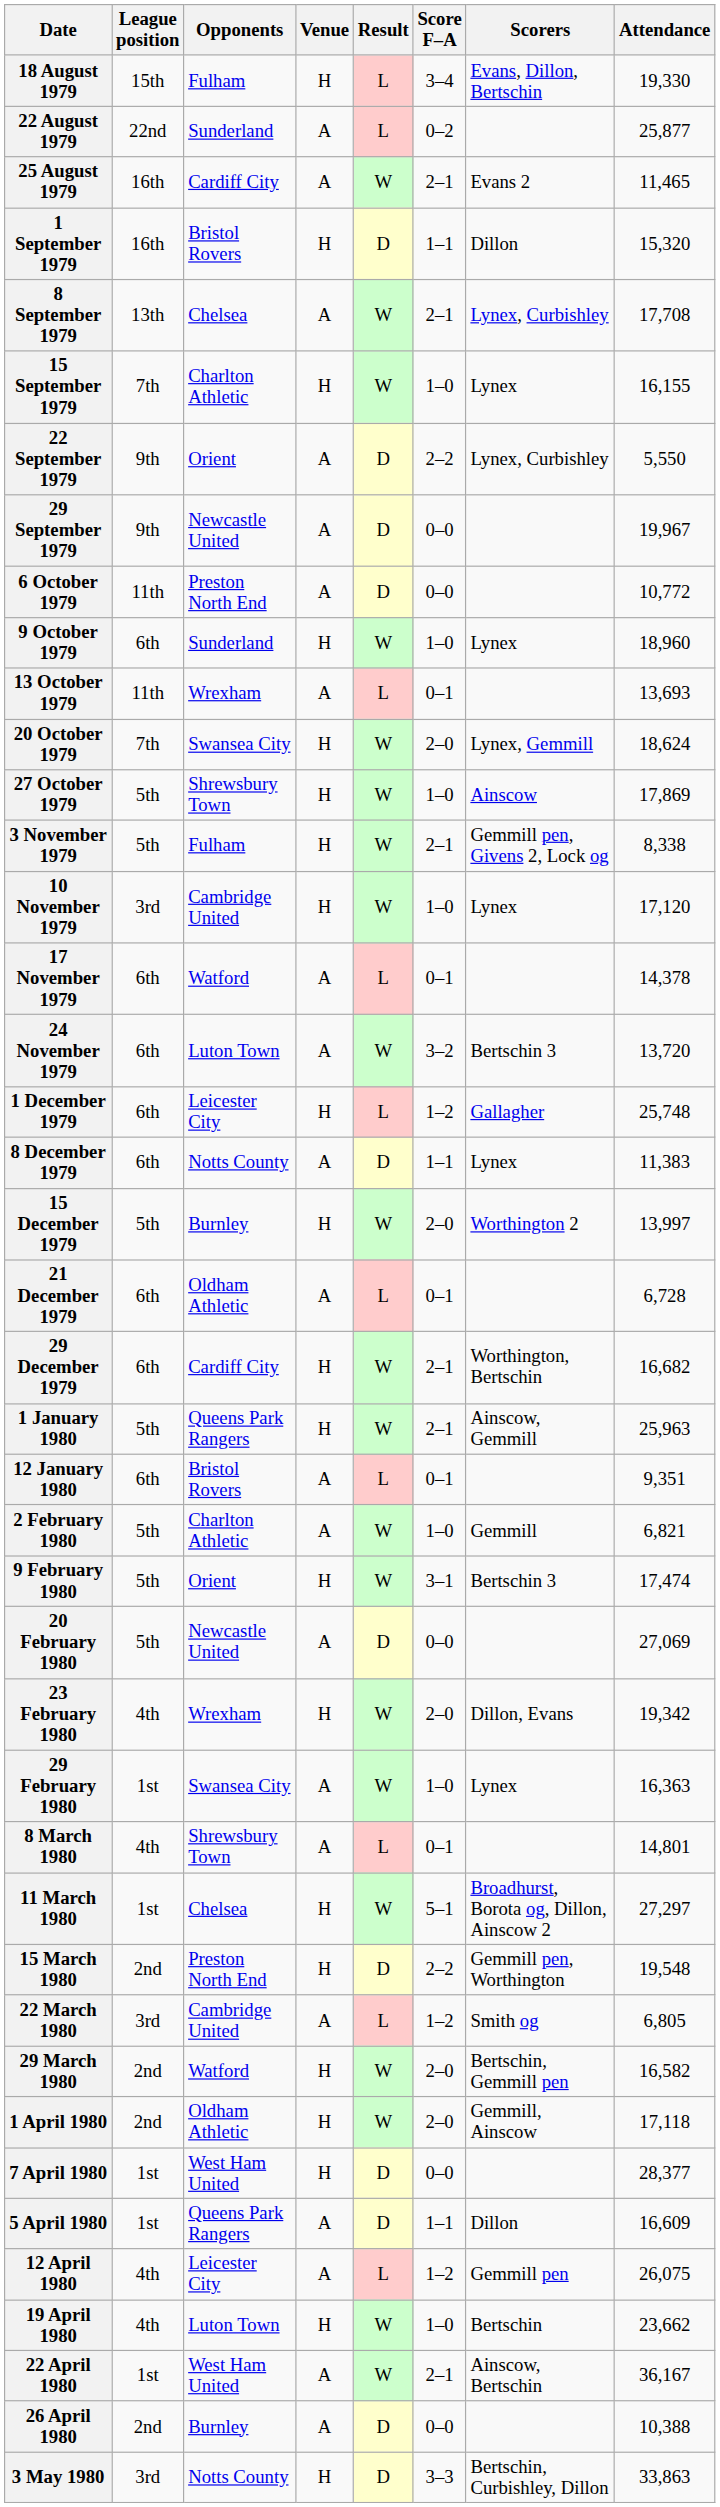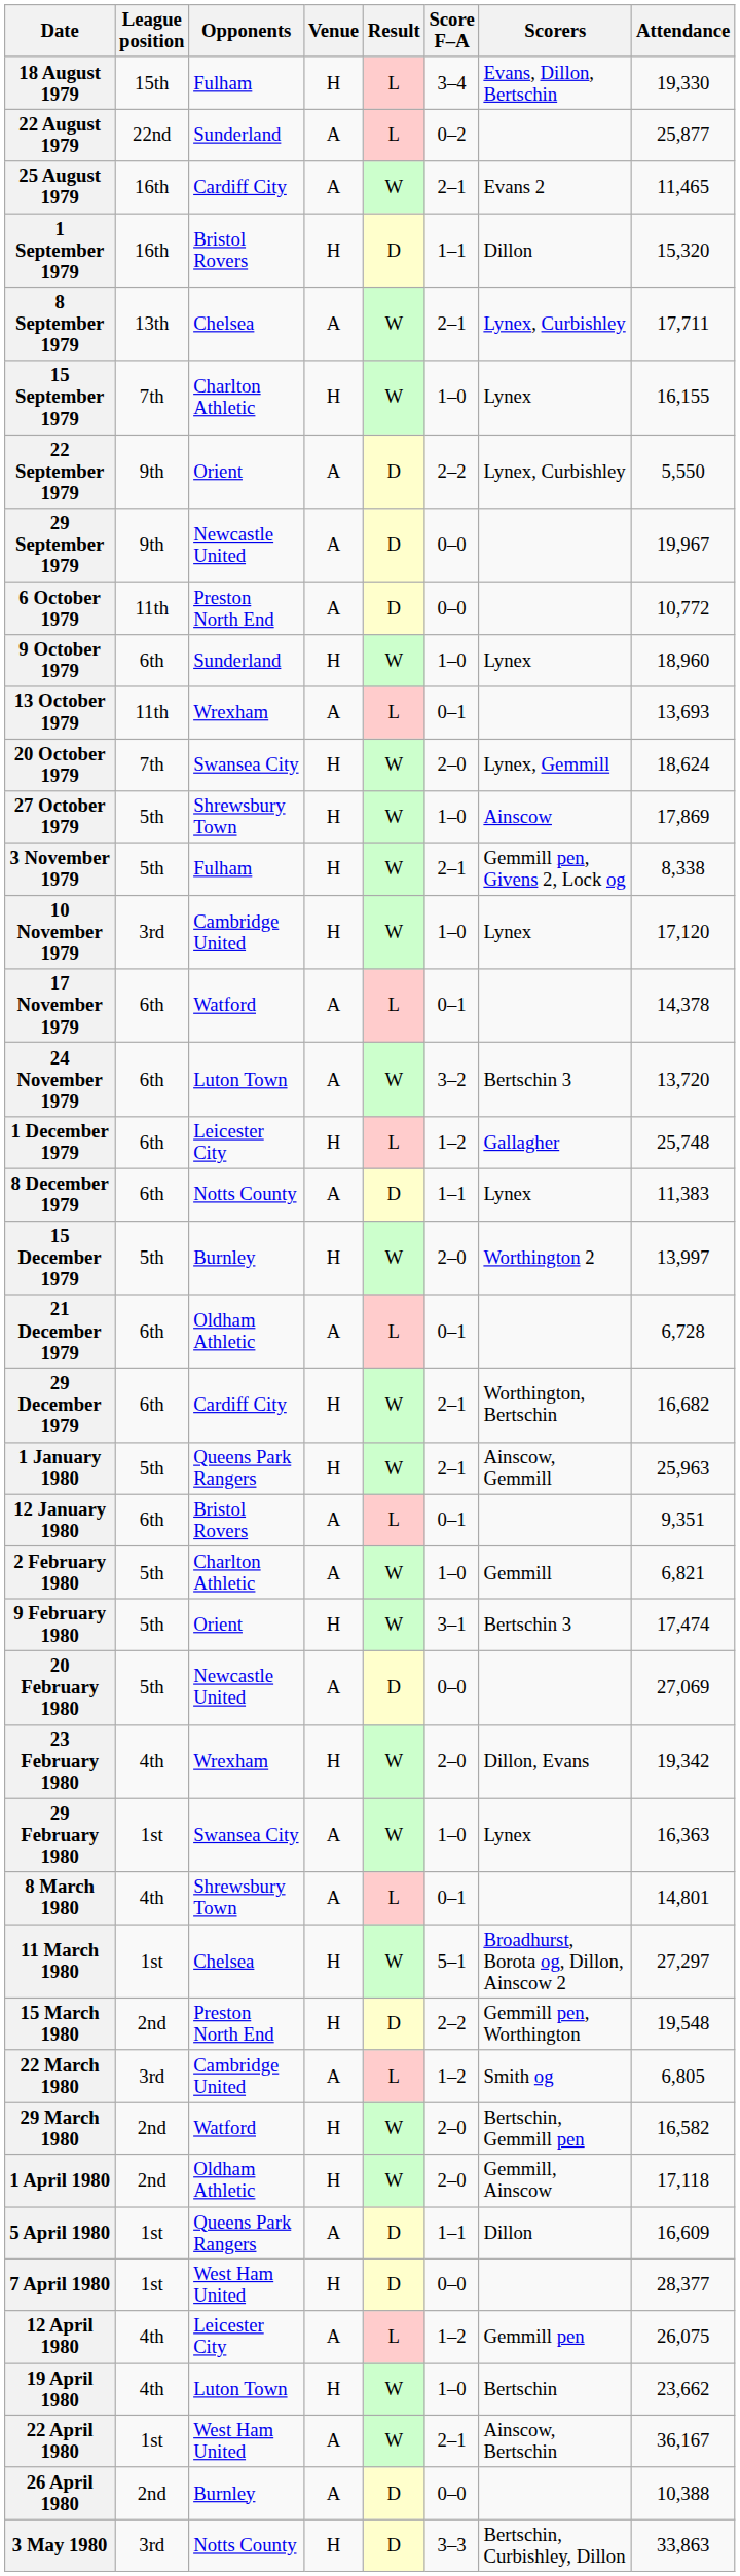 <table class="wikitable plainrowheaders" style="text-align:center">
 <tr>
 <th scope="col">Date</th>
 <th scope="col">League<br>position</th>
 <th scope="col">Opponents</th>
 <th scope="col">Venue</th>
 <th scope="col">Result</th>
 <th scope="col">Score<br>F–A</th>
 <th scope="col">Scorers</th>
 <th scope="col">Attendance</th>
 </tr>
 <tr>
 <th scope="row">18 August 1979</th>
 <td>15th</td>
 <td align="left"><a href='#'>Fulham</a></td>
 <td>H</td>
 <td style="background:#fcc">L</td>
 <td>3–4</td>
 <td align="left"><a href='#'>Evans</a>, <a href='#'>Dillon</a>, <a href='#'>Bertschin</a></td>
 <td>19,330</td>
 </tr>
 <tr>
 <th scope="row">22 August 1979</th>
 <td>22nd</td>
 <td align="left"><a href='#'>Sunderland</a></td>
 <td>A</td>
 <td style="background:#fcc">L</td>
 <td>0–2</td>
 <td align="left"></td>
 <td>25,877</td>
 </tr>
 <tr>
 <th scope="row">25 August 1979</th>
 <td>16th</td>
 <td align="left"><a href='#'>Cardiff City</a></td>
 <td>A</td>
 <td style="background:#cfc">W</td>
 <td>2–1</td>
 <td align="left">Evans 2</td>
 <td>11,465</td>
 </tr>
 <tr>
 <th scope="row">1 September 1979</th>
 <td>16th</td>
 <td align="left"><a href='#'>Bristol Rovers</a></td>
 <td>H</td>
 <td style="background:#ffc">D</td>
 <td>1–1</td>
 <td align="left">Dillon</td>
 <td>15,320</td>
 </tr>
 <tr>
 <th scope="row">8 September 1979</th>
 <td>13th</td>
 <td align="left"><a href='#'>Chelsea</a></td>
 <td>A</td>
 <td style="background:#cfc">W</td>
 <td>2–1</td>
 <td align="left"><a href='#'>Lynex</a>, <a href='#'>Curbishley</a></td>
-<td>17,708</td>
+<td>17,711</td>
 </tr>
 <tr>
 <th scope="row">15 September 1979</th>
 <td>7th</td>
 <td align="left"><a href='#'>Charlton Athletic</a></td>
 <td>H</td>
 <td style="background:#cfc">W</td>
 <td>1–0</td>
 <td align="left">Lynex</td>
 <td>16,155</td>
 </tr>
 <tr>
 <th scope="row">22 September 1979</th>
 <td>9th</td>
 <td align="left"><a href='#'>Orient</a></td>
 <td>A</td>
 <td style="background:#ffc">D</td>
 <td>2–2</td>
 <td align="left">Lynex, Curbishley</td>
 <td>5,550</td>
 </tr>
 <tr>
 <th scope="row">29 September 1979</th>
 <td>9th</td>
 <td align="left"><a href='#'>Newcastle United</a></td>
 <td>A</td>
 <td style="background:#ffc">D</td>
 <td>0–0</td>
 <td align="left"></td>
 <td>19,967</td>
 </tr>
 <tr>
 <th scope="row">6 October 1979</th>
 <td>11th</td>
 <td align="left"><a href='#'>Preston North End</a></td>
 <td>A</td>
 <td style="background:#ffc">D</td>
 <td>0–0</td>
 <td align="left"></td>
 <td>10,772</td>
 </tr>
 <tr>
 <th scope="row">9 October 1979</th>
 <td>6th</td>
 <td align="left"><a href='#'>Sunderland</a></td>
 <td>H</td>
 <td style="background:#cfc">W</td>
 <td>1–0</td>
 <td align="left">Lynex</td>
 <td>18,960</td>
 </tr>
 <tr>
 <th scope="row">13 October 1979</th>
 <td>11th</td>
 <td align="left"><a href='#'>Wrexham</a></td>
 <td>A</td>
 <td style="background:#fcc">L</td>
 <td>0–1</td>
 <td align="left"></td>
 <td>13,693</td>
 </tr>
 <tr>
 <th scope="row">20 October 1979</th>
 <td>7th</td>
 <td align="left"><a href='#'>Swansea City</a></td>
 <td>H</td>
 <td style="background:#cfc">W</td>
 <td>2–0</td>
 <td align="left">Lynex, <a href='#'>Gemmill</a></td>
 <td>18,624</td>
 </tr>
 <tr>
 <th scope="row">27 October 1979</th>
 <td>5th</td>
 <td align="left"><a href='#'>Shrewsbury Town</a></td>
 <td>H</td>
 <td style="background:#cfc">W</td>
 <td>1–0</td>
 <td align="left"><a href='#'>Ainscow</a></td>
 <td>17,869</td>
 </tr>
 <tr>
 <th scope="row">3 November 1979</th>
 <td>5th</td>
 <td align="left"><a href='#'>Fulham</a></td>
 <td>H</td>
 <td style="background:#cfc">W</td>
 <td>2–1</td>
 <td align="left">Gemmill <a href='#'>pen</a>, <a href='#'>Givens</a> 2, Lock <a href='#'>og</a></td>
 <td>8,338</td>
 </tr>
 <tr>
 <th scope="row">10 November 1979</th>
 <td>3rd</td>
 <td align="left"><a href='#'>Cambridge United</a></td>
 <td>H</td>
 <td style="background:#cfc">W</td>
 <td>1–0</td>
 <td align="left">Lynex</td>
 <td>17,120</td>
 </tr>
 <tr>
 <th scope="row">17 November 1979</th>
 <td>6th</td>
 <td align="left"><a href='#'>Watford</a></td>
 <td>A</td>
 <td style="background:#fcc">L</td>
 <td>0–1</td>
 <td align="left"></td>
 <td>14,378</td>
 </tr>
 <tr>
 <th scope="row">24 November 1979</th>
 <td>6th</td>
 <td align="left"><a href='#'>Luton Town</a></td>
 <td>A</td>
 <td style="background:#cfc">W</td>
 <td>3–2</td>
 <td align="left">Bertschin 3</td>
 <td>13,720</td>
 </tr>
 <tr>
 <th scope="row">1 December 1979</th>
 <td>6th</td>
 <td align="left"><a href='#'>Leicester City</a></td>
 <td>H</td>
 <td style="background:#fcc">L</td>
 <td>1–2</td>
 <td align="left"><a href='#'>Gallagher</a></td>
 <td>25,748</td>
 </tr>
 <tr>
 <th scope="row">8 December 1979</th>
 <td>6th</td>
 <td align="left"><a href='#'>Notts County</a></td>
 <td>A</td>
 <td style="background:#ffc">D</td>
 <td>1–1</td>
 <td align="left">Lynex</td>
 <td>11,383</td>
 </tr>
 <tr>
 <th scope="row">15 December 1979</th>
 <td>5th</td>
 <td align="left"><a href='#'>Burnley</a></td>
 <td>H</td>
 <td style="background:#cfc">W</td>
 <td>2–0</td>
 <td align="left"><a href='#'>Worthington</a> 2</td>
 <td>13,997</td>
 </tr>
 <tr>
 <th scope="row">21 December 1979</th>
 <td>6th</td>
 <td align="left"><a href='#'>Oldham Athletic</a></td>
 <td>A</td>
 <td style="background:#fcc">L</td>
 <td>0–1</td>
 <td></td>
 <td>6,728</td>
 </tr>
 <tr>
 <th scope="row">29 December 1979</th>
 <td>6th</td>
 <td align="left"><a href='#'>Cardiff City</a></td>
 <td>H</td>
 <td style="background:#cfc">W</td>
 <td>2–1</td>
 <td align="left">Worthington, Bertschin</td>
 <td>16,682</td>
 </tr>
 <tr>
 <th scope="row">1 January 1980</th>
 <td>5th</td>
 <td align="left"><a href='#'>Queens Park Rangers</a></td>
 <td>H</td>
 <td style="background:#cfc">W</td>
 <td>2–1</td>
 <td align="left">Ainscow, Gemmill</td>
 <td>25,963</td>
 </tr>
 <tr>
 <th scope="row">12 January 1980</th>
 <td>6th</td>
 <td align="left"><a href='#'>Bristol Rovers</a></td>
 <td>A</td>
 <td style="background:#fcc">L</td>
 <td>0–1</td>
 <td></td>
 <td>9,351</td>
 </tr>
 <tr>
 <th scope="row">2 February 1980</th>
 <td>5th</td>
 <td align="left"><a href='#'>Charlton Athletic</a></td>
 <td>A</td>
 <td style="background:#cfc">W</td>
 <td>1–0</td>
 <td align="left">Gemmill</td>
 <td>6,821</td>
 </tr>
 <tr>
 <th scope="row">9 February 1980</th>
 <td>5th</td>
 <td align="left"><a href='#'>Orient</a></td>
 <td>H</td>
 <td style="background:#cfc">W</td>
 <td>3–1</td>
 <td align="left">Bertschin 3</td>
 <td>17,474</td>
 </tr>
 <tr>
 <th scope="row">20 February 1980</th>
 <td>5th</td>
 <td align="left"><a href='#'>Newcastle United</a></td>
 <td>A</td>
 <td style="background:#ffc">D</td>
 <td>0–0</td>
 <td></td>
 <td>27,069</td>
 </tr>
 <tr>
 <th scope="row">23 February 1980</th>
 <td>4th</td>
 <td align="left"><a href='#'>Wrexham</a></td>
 <td>H</td>
 <td style="background:#cfc">W</td>
 <td>2–0</td>
 <td align="left">Dillon, Evans</td>
 <td>19,342</td>
 </tr>
 <tr>
 <th scope="row">29 February 1980</th>
 <td>1st</td>
 <td align="left"><a href='#'>Swansea City</a></td>
 <td>A</td>
 <td style="background:#cfc">W</td>
 <td>1–0</td>
 <td align="left">Lynex</td>
 <td>16,363</td>
 </tr>
 <tr>
 <th scope="row">8 March 1980</th>
 <td>4th</td>
 <td align="left"><a href='#'>Shrewsbury Town</a></td>
 <td>A</td>
 <td style="background:#fcc">L</td>
 <td>0–1</td>
 <td align="left"></td>
 <td>14,801</td>
 </tr>
 <tr>
 <th scope="row">11 March 1980</th>
 <td>1st</td>
 <td align="left"><a href='#'>Chelsea</a></td>
 <td>H</td>
 <td style="background:#cfc">W</td>
 <td>5–1</td>
 <td align="left"><a href='#'>Broadhurst</a>, Borota <a href='#'>og</a>, Dillon, Ainscow 2</td>
 <td>27,297</td>
 </tr>
 <tr>
 <th scope="row">15 March 1980</th>
 <td>2nd</td>
 <td align="left"><a href='#'>Preston North End</a></td>
 <td>H</td>
 <td style="background:#ffc">D</td>
 <td>2–2</td>
 <td align="left">Gemmill <a href='#'>pen</a>, Worthington</td>
 <td>19,548</td>
 </tr>
 <tr>
 <th scope="row">22 March 1980</th>
 <td>3rd</td>
 <td align="left"><a href='#'>Cambridge United</a></td>
 <td>A</td>
 <td style="background:#fcc">L</td>
 <td>1–2</td>
 <td align="left">Smith <a href='#'>og</a></td>
 <td>6,805</td>
 </tr>
 <tr>
 <th scope="row">29 March 1980</th>
 <td>2nd</td>
 <td align="left"><a href='#'>Watford</a></td>
 <td>H</td>
 <td style="background:#cfc">W</td>
 <td>2–0</td>
 <td align="left">Bertschin, Gemmill <a href='#'>pen</a></td>
 <td>16,582</td>
 </tr>
 <tr>
 <th scope="row">1 April 1980</th>
 <td>2nd</td>
 <td align="left"><a href='#'>Oldham Athletic</a></td>
 <td>H</td>
 <td style="background:#cfc">W</td>
 <td>2–0</td>
 <td align="left">Gemmill, Ainscow</td>
 <td>17,118</td>
 </tr>
 <tr>
+<th scope="row">5 April 1980</th>
+<td>1st</td>
+<td align="left"><a href='#'>Queens Park Rangers</a></td>
+<td>A</td>
+<td style="background:#ffc">D</td>
+<td>1–1</td>
+<td align="left">Dillon</td>
+<td>16,609</td>
+</tr>
+<tr>
 <th scope="row">7 April 1980</th>
 <td>1st</td>
 <td align="left"><a href='#'>West Ham United</a></td>
 <td>H</td>
 <td style="background:#ffc">D</td>
 <td>0–0</td>
 <td></td>
 <td>28,377</td>
-</tr>
-<tr>
-<th scope="row">5 April 1980</th>
-<td>1st</td>
-<td align="left"><a href='#'>Queens Park Rangers</a></td>
-<td>A</td>
-<td style="background:#ffc">D</td>
-<td>1–1</td>
-<td align="left">Dillon</td>
-<td>16,609</td>
 </tr>
 <tr>
 <th scope="row">12 April 1980</th>
 <td>4th</td>
 <td align="left"><a href='#'>Leicester City</a></td>
 <td>A</td>
 <td style="background:#fcc">L</td>
 <td>1–2</td>
 <td align="left">Gemmill <a href='#'>pen</a></td>
 <td>26,075</td>
 </tr>
 <tr>
 <th scope="row">19 April 1980</th>
 <td>4th</td>
 <td align="left"><a href='#'>Luton Town</a></td>
 <td>H</td>
 <td style="background:#cfc">W</td>
 <td>1–0</td>
 <td align="left">Bertschin</td>
 <td>23,662</td>
 </tr>
 <tr>
 <th scope="row">22 April 1980</th>
 <td>1st</td>
 <td align="left"><a href='#'>West Ham United</a></td>
 <td>A</td>
 <td style="background:#cfc">W</td>
 <td>2–1</td>
 <td align="left">Ainscow, Bertschin</td>
 <td>36,167</td>
 </tr>
 <tr>
 <th scope="row">26 April 1980</th>
 <td>2nd</td>
 <td align="left"><a href='#'>Burnley</a></td>
 <td>A</td>
 <td style="background:#ffc">D</td>
 <td>0–0</td>
 <td></td>
 <td>10,388</td>
 </tr>
 <tr>
 <th scope="row">3 May 1980</th>
 <td>3rd</td>
 <td align="left"><a href='#'>Notts County</a></td>
 <td>H</td>
 <td style="background:#ffc">D</td>
 <td>3–3</td>
 <td align="left">Bertschin, Curbishley, Dillon</td>
 <td>33,863</td>
 </tr>
 </table>
